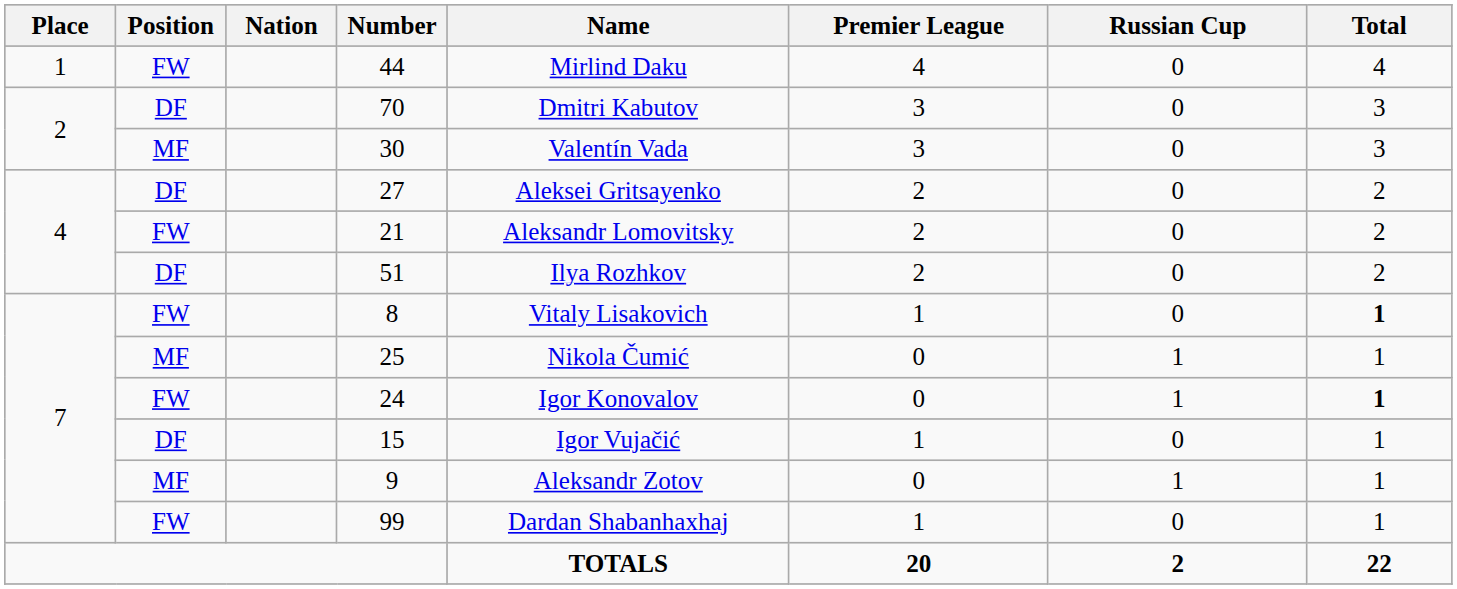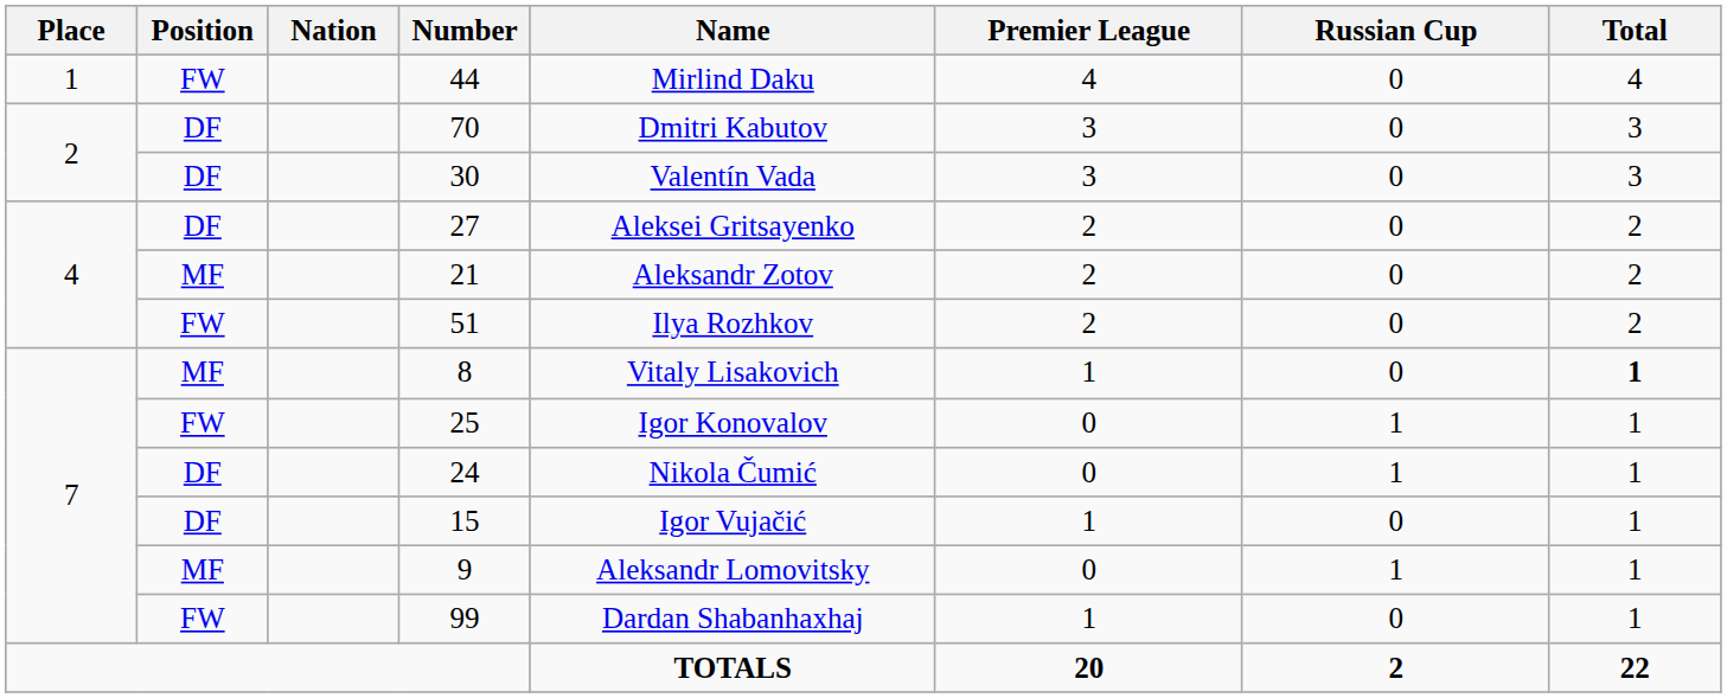 <table class="wikitable" style="font-size: 95%; text-align: center;">
 <tr>
 <th width=60>Place</th>
 <th width=60>Position</th>
 <th width=60>Nation</th>
 <th width=60>Number</th>
 <th width=200>Name</th>
 <th width=150>Premier League</th>
 <th width=150>Russian Cup</th>
 <th width=80>Total</th>
 </tr>
 <tr>
 <td rowspan=1>1</td>
 <td><a href='#'>FW</a></td>
 <td> </td>
 <td>44</td>
 <td><a href='#'>Mirlind Daku</a></td>
 <td>4</td>
 <td>0</td>
 <td>4</td>
 </tr>
 <tr>
 <td rowspan=2>2</td>
 <td><a href='#'>DF</a></td>
 <td></td>
 <td>70</td>
 <td><a href='#'>Dmitri Kabutov</a></td>
 <td>3</td>
 <td>0</td>
 <td>3</td>
 </tr>
 <tr>
-<td><a href='#'>MF</a></td>
+<td><a href='#'>DF</a></td>
 <td></td>
 <td>30</td>
 <td><a href='#'>Valentín Vada</a></td>
 <td>3</td>
 <td>0</td>
 <td>3</td>
 </tr>
 <tr>
 <td rowspan=3>4</td>
 <td><a href='#'>DF</a></td>
 <td></td>
 <td>27</td>
 <td><a href='#'>Aleksei Gritsayenko</a></td>
 <td>2</td>
 <td>0</td>
 <td>2</td>
 </tr>
 <tr>
-<td><a href='#'>FW</a></td>
+<td><a href='#'>MF</a></td>
 <td></td>
 <td>21</td>
-<td><a href='#'>Aleksandr Lomovitsky</a></td>
+<td><a href='#'>Aleksandr Zotov</a></td>
 <td>2</td>
 <td>0</td>
 <td>2</td>
 </tr>
 <tr>
-<td><a href='#'>DF</a></td>
+<td><a href='#'>FW</a></td>
 <td></td>
 <td>51</td>
 <td><a href='#'>Ilya Rozhkov</a></td>
 <td>2</td>
 <td>0</td>
 <td>2</td>
 </tr>
 <tr>
 <td rowspan=6>7</td>
-<td><a href='#'>FW</a></td>
+<td><a href='#'>MF</a></td>
 <td></td>
 <td>8</td>
 <td><a href='#'>Vitaly Lisakovich</a></td>
 <td>1</td>
 <td>0</td>
 <td><strong>1</strong></td>
 </tr>
 <tr>
-<td><a href='#'>MF</a></td>
+<td><a href='#'>FW</a></td>
 <td></td>
 <td>25</td>
-<td><a href='#'>Nikola Čumić</a></td>
+<td><a href='#'>Igor Konovalov</a></td>
 <td>0</td>
 <td>1</td>
 <td>1</td>
 </tr>
 <tr>
-<td><a href='#'>FW</a></td>
+<td><a href='#'>DF</a></td>
 <td></td>
 <td>24</td>
-<td><a href='#'>Igor Konovalov</a></td>
+<td><a href='#'>Nikola Čumić</a></td>
 <td>0</td>
 <td>1</td>
-<td><strong>1</strong></td>
+<td>1</td>
 </tr>
 <tr>
 <td><a href='#'>DF</a></td>
 <td> </td>
 <td>15</td>
 <td><a href='#'>Igor Vujačić</a></td>
 <td>1</td>
 <td>0</td>
 <td>1</td>
 </tr>
 <tr>
 <td><a href='#'>MF</a></td>
 <td></td>
 <td>9</td>
-<td><a href='#'>Aleksandr Zotov</a></td>
+<td><a href='#'>Aleksandr Lomovitsky</a></td>
 <td>0</td>
 <td>1</td>
 <td>1</td>
 </tr>
 <tr>
 <td><a href='#'>FW</a></td>
 <td></td>
 <td>99</td>
 <td><a href='#'>Dardan Shabanhaxhaj</a></td>
 <td>1</td>
 <td>0</td>
 <td>1</td>
 </tr>
 <tr>
 <td colspan="4"></td>
 <td><strong>TOTALS</strong></td>
 <td><strong>20</strong></td>
 <td><strong>2</strong></td>
 <td><strong>22</strong></td>
 </tr>
 </table>
